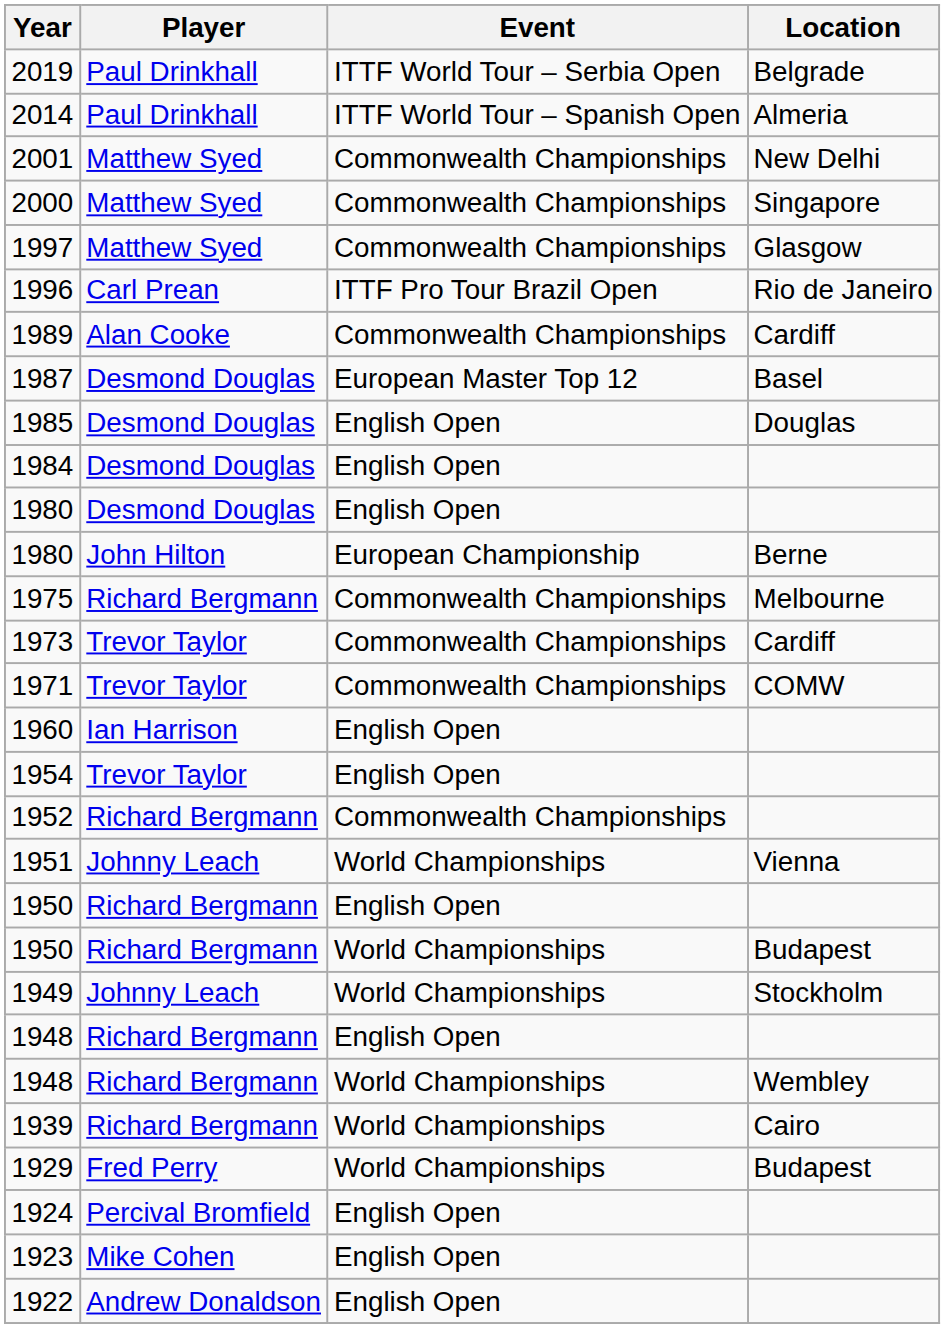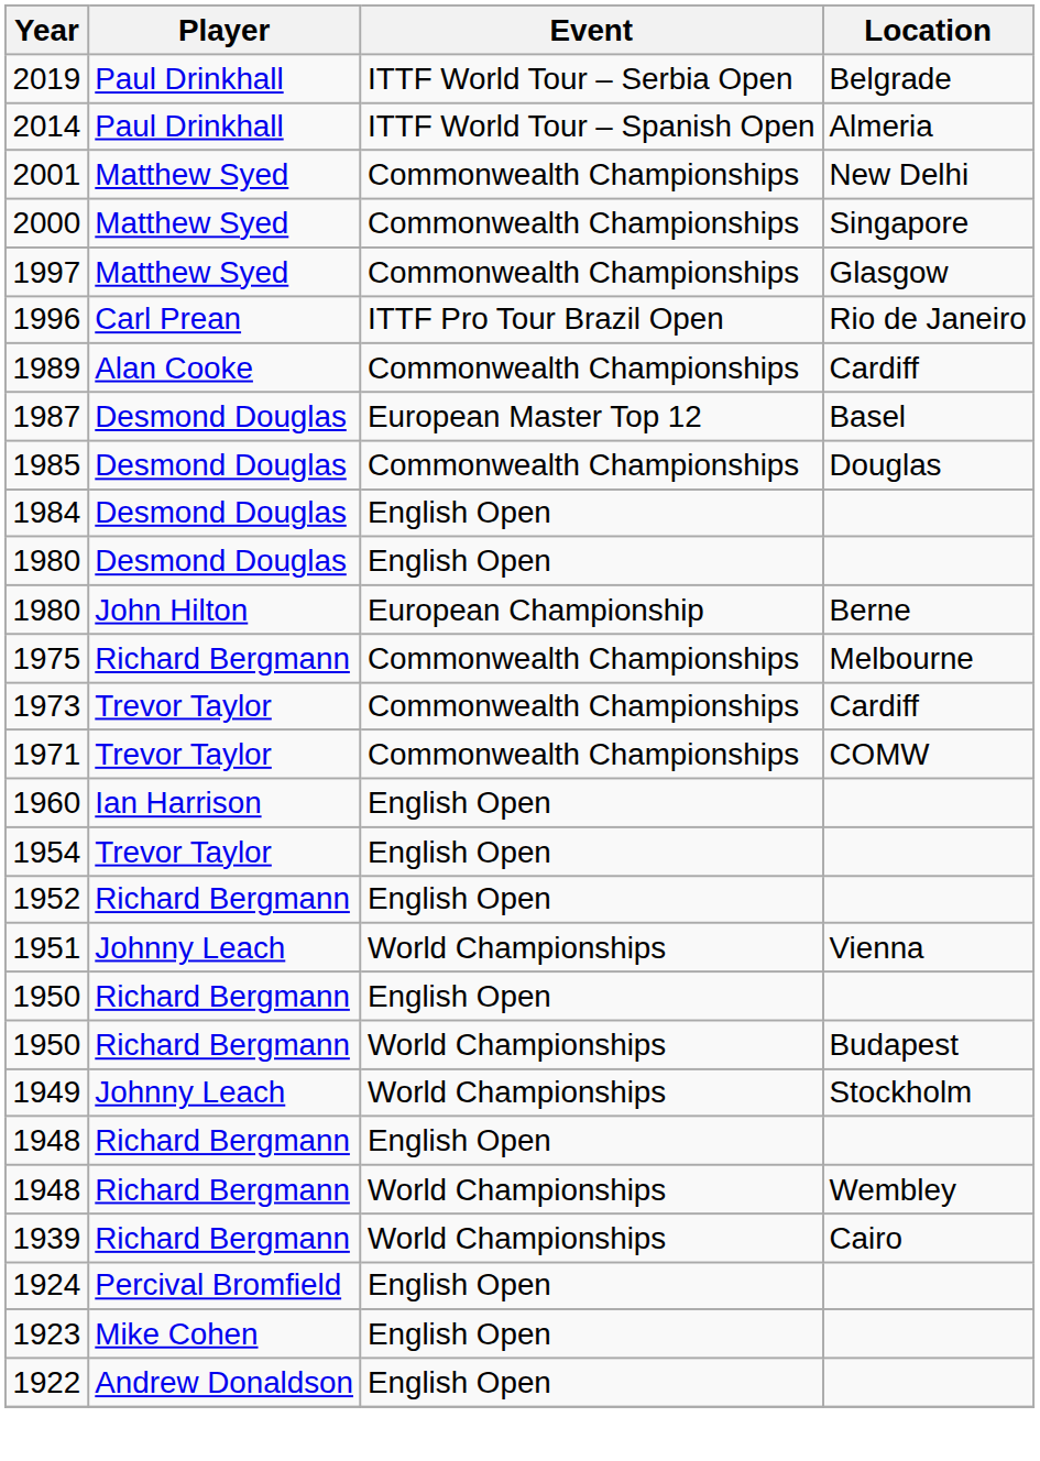 <table class=wikitable style="font-size:90%;">
 <tr>
 <th>Year</th>
 <th>Player</th>
 <th>Event</th>
 <th>Location</th>
 </tr>
 <tr>
 <td>2019</td>
 <td> <a href='#'>Paul Drinkhall</a></td>
 <td>ITTF World Tour – Serbia Open</td>
 <td>Belgrade</td>
 </tr>
 <tr>
 <td>2014</td>
 <td> <a href='#'>Paul Drinkhall</a></td>
 <td>ITTF World Tour – Spanish Open</td>
 <td>Almeria</td>
 </tr>
 <tr>
 <td>2001</td>
 <td> <a href='#'>Matthew Syed</a></td>
 <td>Commonwealth Championships</td>
 <td>New Delhi</td>
 </tr>
 <tr>
 <td>2000</td>
 <td> <a href='#'>Matthew Syed</a></td>
 <td>Commonwealth Championships</td>
 <td>Singapore</td>
 </tr>
 <tr>
 <td>1997</td>
 <td> <a href='#'>Matthew Syed</a></td>
 <td>Commonwealth Championships</td>
 <td>Glasgow</td>
 </tr>
 <tr>
 <td>1996</td>
 <td> <a href='#'>Carl Prean</a></td>
 <td>ITTF Pro Tour Brazil Open</td>
 <td>Rio de Janeiro</td>
 </tr>
 <tr>
 <td>1989</td>
 <td> <a href='#'>Alan Cooke</a></td>
 <td>Commonwealth Championships</td>
 <td>Cardiff</td>
 </tr>
 <tr>
 <td>1987</td>
 <td> <a href='#'>Desmond Douglas</a></td>
 <td>European Master Top 12</td>
 <td>Basel</td>
 </tr>
 <tr>
 <td>1985</td>
 <td> <a href='#'>Desmond Douglas</a></td>
-<td>English Open</td>
+<td>Commonwealth Championships</td>
 <td>Douglas</td>
 </tr>
 <tr>
 <td>1984</td>
 <td> <a href='#'>Desmond Douglas</a></td>
 <td>English Open</td>
 <td></td>
 </tr>
 <tr>
 <td>1980</td>
 <td> <a href='#'>Desmond Douglas</a></td>
 <td>English Open</td>
 <td></td>
 </tr>
 <tr>
 <td>1980</td>
 <td> <a href='#'>John Hilton</a></td>
 <td>European Championship</td>
 <td>Berne</td>
 </tr>
 <tr>
 <td>1975</td>
 <td> <a href='#'>Richard Bergmann</a></td>
 <td>Commonwealth Championships</td>
 <td>Melbourne</td>
 </tr>
 <tr>
 <td>1973</td>
 <td> <a href='#'>Trevor Taylor</a></td>
 <td>Commonwealth Championships</td>
 <td>Cardiff</td>
 </tr>
 <tr>
 <td>1971</td>
 <td> <a href='#'>Trevor Taylor</a></td>
 <td>Commonwealth Championships</td>
 <td>COMW</td>
 </tr>
 <tr>
 <td>1960</td>
 <td> <a href='#'>Ian Harrison</a></td>
 <td>English Open</td>
 <td></td>
 </tr>
 <tr>
 <td>1954</td>
 <td> <a href='#'>Trevor Taylor</a></td>
 <td>English Open</td>
 <td></td>
 </tr>
 <tr>
 <td>1952</td>
 <td> <a href='#'>Richard Bergmann</a></td>
-<td>Commonwealth Championships</td>
+<td>English Open</td>
 <td></td>
 </tr>
 <tr>
 <td>1951</td>
 <td> <a href='#'>Johnny Leach</a></td>
 <td>World Championships</td>
 <td>Vienna</td>
 </tr>
 <tr>
 <td>1950</td>
 <td> <a href='#'>Richard Bergmann</a></td>
 <td>English Open</td>
 <td></td>
 </tr>
 <tr>
 <td>1950</td>
 <td> <a href='#'>Richard Bergmann</a></td>
 <td>World Championships</td>
 <td>Budapest</td>
 </tr>
 <tr>
 <td>1949</td>
 <td> <a href='#'>Johnny Leach</a></td>
 <td>World Championships</td>
 <td>Stockholm</td>
 </tr>
 <tr>
 <td>1948</td>
 <td> <a href='#'>Richard Bergmann</a></td>
 <td>English Open</td>
 <td></td>
 </tr>
 <tr>
 <td>1948</td>
 <td> <a href='#'>Richard Bergmann</a></td>
 <td>World Championships</td>
 <td>Wembley</td>
 </tr>
 <tr>
 <td>1939</td>
 <td> <a href='#'>Richard Bergmann</a></td>
 <td>World Championships</td>
 <td>Cairo</td>
 </tr>
 <tr>
-<td>1929</td>
-<td> <a href='#'>Fred Perry</a></td>
-<td>World Championships</td>
-<td>Budapest</td>
-</tr>
-<tr>
 <td>1924</td>
 <td> <a href='#'>Percival Bromfield</a></td>
 <td>English Open</td>
 <td></td>
 </tr>
 <tr>
 <td>1923</td>
 <td> <a href='#'>Mike Cohen</a></td>
 <td>English Open</td>
 <td></td>
 </tr>
 <tr>
 <td>1922</td>
 <td> <a href='#'>Andrew Donaldson</a></td>
 <td>English Open</td>
 <td></td>
 </tr>
 <tr>
 </tr>
 </table>
